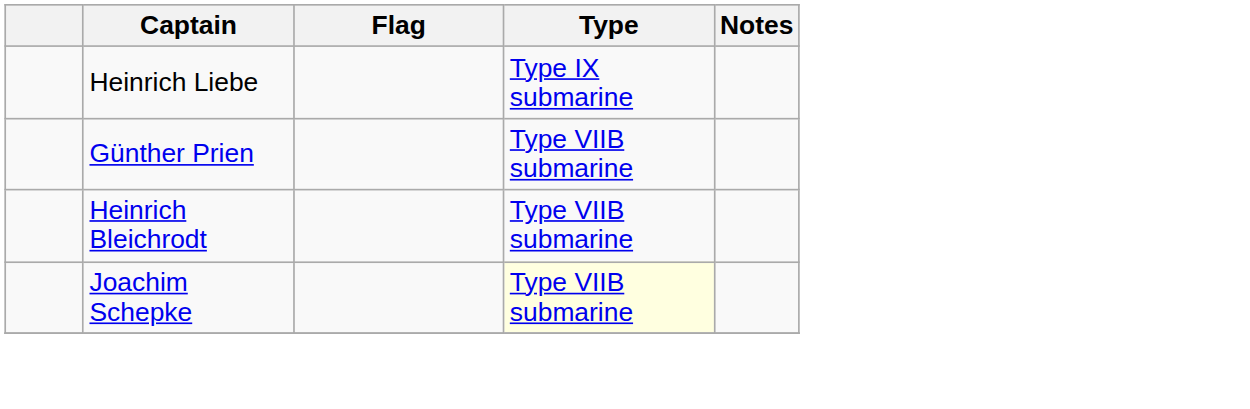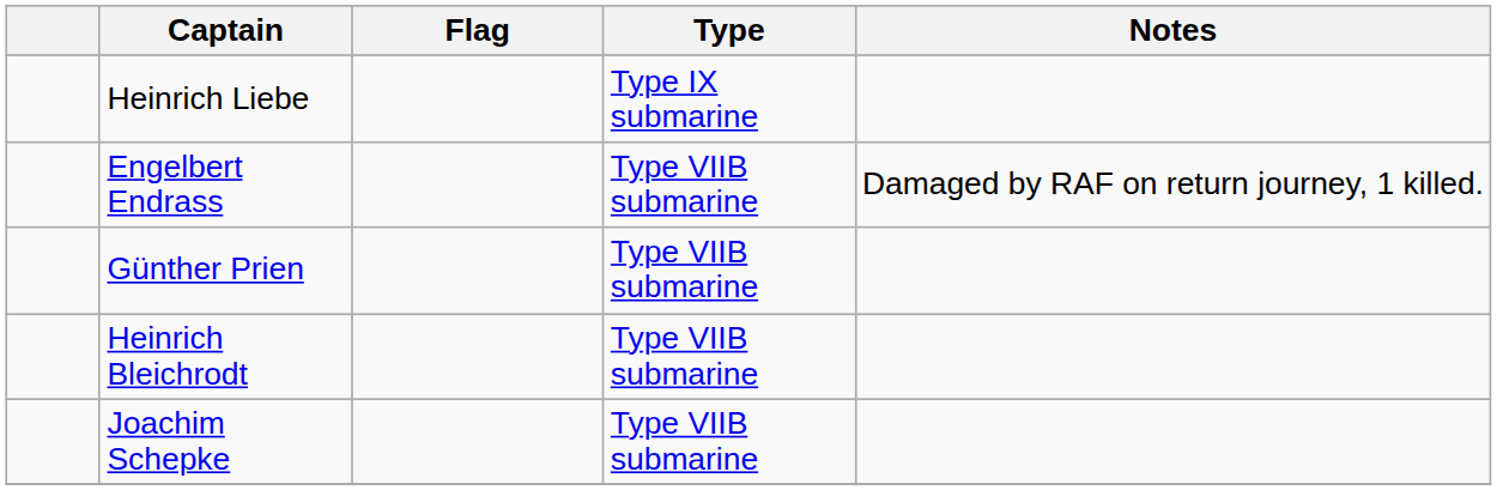 <table class="wikitable" align=left style="margin:0 0 1em 1em">
 <tr>
 <th scope="col" width="40px"></th>
 <th scope="col" width="120px">Captain</th>
 <th scope="col" width="120px">Flag</th>
 <th scope="col" width="120px">Type</th>
 <th>Notes</th>
 </tr>
 <tr>
 <td></td>
 <td>Heinrich Liebe</td>
 <td></td>
 <td><a href='#'>Type IX submarine</a></td>
 <td></td>
+</tr>
+<tr>
+<td></td>
+<td><a href='#'>Engelbert Endrass</a></td>
+<td></td>
+<td><a href='#'>Type VIIB submarine</a></td>
+<td>Damaged by RAF on return journey, 1 killed.</td>
 </tr>
 <tr>
 <td></td>
 <td><a href='#'>Günther Prien</a></td>
 <td></td>
 <td><a href='#'>Type VIIB submarine</a></td>
 <td></td>
 </tr>
 <tr>
 <td></td>
 <td><a href='#'>Heinrich Bleichrodt</a></td>
 <td></td>
 <td><a href='#'>Type VIIB submarine</a></td>
 <td></td>
 </tr>
 <tr>
 <td></td>
 <td><a href='#'>Joachim Schepke</a></td>
 <td></td>
-<td style="background: lightyellow;"><a href='#'>Type VIIB submarine</a></td>
+<td><a href='#'>Type VIIB submarine</a></td>
 <td></td>
 </tr>
 <tr>
 </tr>
 </table>
